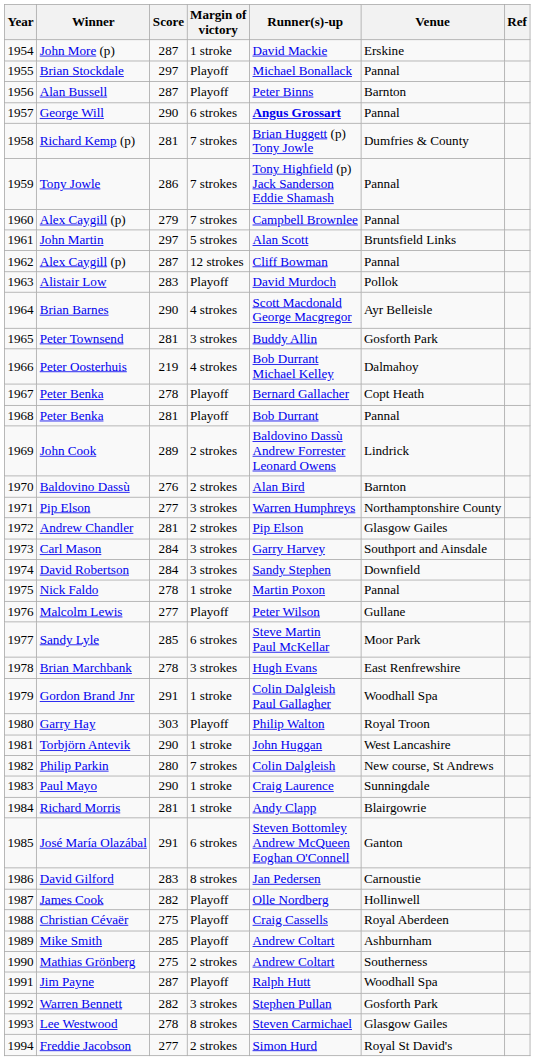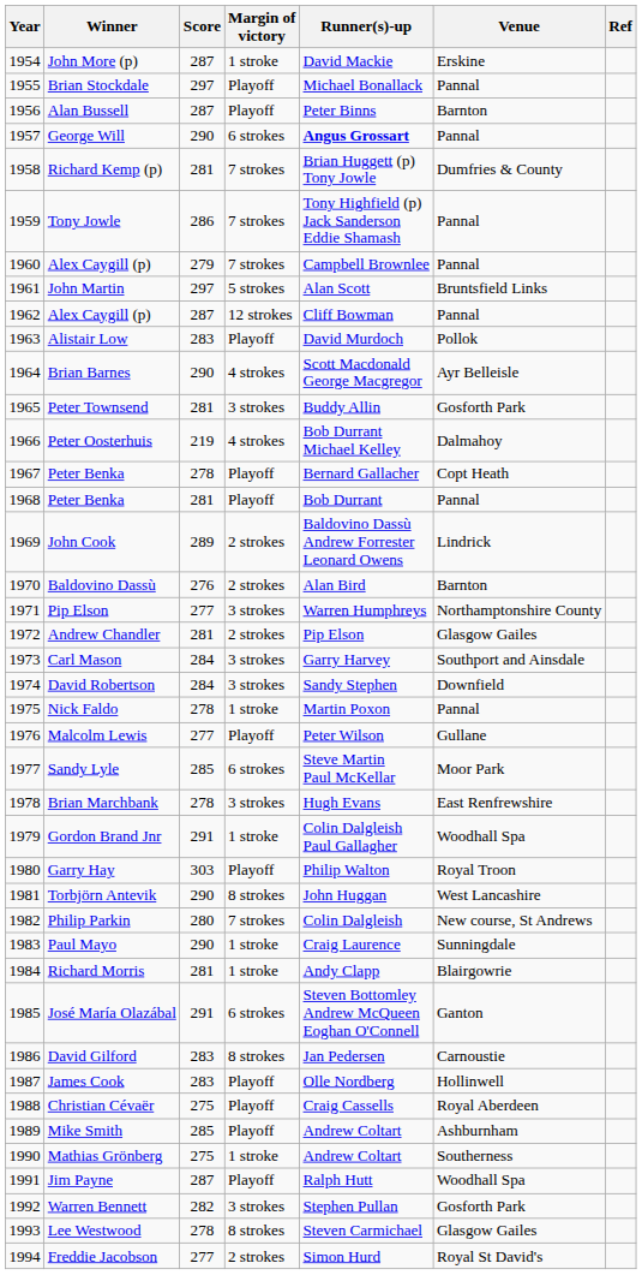 <table class="wikitable">
 <tr>
 <th>Year</th>
 <th>Winner</th>
 <th>Score</th>
 <th>Margin of<br>victory</th>
 <th>Runner(s)-up</th>
 <th>Venue</th>
 <th>Ref</th>
 </tr>
 <tr>
 <td>1954</td>
 <td> <a href='#'>John More</a> (p)</td>
 <td align=center>287</td>
 <td>1 stroke</td>
 <td> <a href='#'>David Mackie</a></td>
 <td>Erskine</td>
 <td></td>
 </tr>
 <tr>
 <td>1955</td>
 <td> <a href='#'>Brian Stockdale</a></td>
 <td align=center>297</td>
 <td>Playoff</td>
 <td> <a href='#'>Michael Bonallack</a></td>
 <td>Pannal</td>
 <td></td>
 </tr>
 <tr>
 <td>1956</td>
 <td> <a href='#'>Alan Bussell</a></td>
 <td align=center>287</td>
 <td>Playoff</td>
 <td> <a href='#'>Peter Binns</a></td>
 <td>Barnton</td>
 <td></td>
 </tr>
 <tr>
 <td>1957</td>
 <td> <a href='#'>George Will</a></td>
 <td align=center>290</td>
 <td>6 strokes</td>
 <td><strong> <a href='#'>Angus Grossart</a></strong></td>
 <td>Pannal</td>
 <td></td>
 </tr>
 <tr>
 <td>1958</td>
 <td> <a href='#'>Richard Kemp</a> (p)</td>
 <td align=center>281</td>
 <td>7 strokes</td>
 <td> <a href='#'>Brian Huggett</a> (p)<br> <a href='#'>Tony Jowle</a></td>
 <td>Dumfries & County</td>
 <td></td>
 </tr>
 <tr>
 <td>1959</td>
 <td> <a href='#'>Tony Jowle</a></td>
 <td align=center>286</td>
 <td>7 strokes</td>
 <td> <a href='#'>Tony Highfield</a> (p)<br> <a href='#'>Jack Sanderson</a><br> <a href='#'>Eddie Shamash</a></td>
 <td>Pannal</td>
 <td></td>
 </tr>
 <tr>
 <td>1960</td>
 <td> <a href='#'>Alex Caygill</a> (p)</td>
 <td align=center>279</td>
 <td>7 strokes</td>
 <td> <a href='#'>Campbell Brownlee</a></td>
 <td>Pannal</td>
 <td></td>
 </tr>
 <tr>
 <td>1961</td>
 <td> <a href='#'>John Martin</a></td>
 <td align=center>297</td>
 <td>5 strokes</td>
 <td> <a href='#'>Alan Scott</a></td>
 <td>Bruntsfield Links</td>
 <td></td>
 </tr>
 <tr>
 <td>1962</td>
 <td> <a href='#'>Alex Caygill</a> (p)</td>
 <td align=center>287</td>
 <td>12 strokes</td>
 <td> <a href='#'>Cliff Bowman</a></td>
 <td>Pannal</td>
 <td></td>
 </tr>
 <tr>
 <td>1963</td>
 <td> <a href='#'>Alistair Low</a></td>
 <td align=center>283</td>
 <td>Playoff</td>
 <td> <a href='#'>David Murdoch</a></td>
 <td>Pollok</td>
 <td></td>
 </tr>
 <tr>
 <td>1964</td>
 <td> <a href='#'>Brian Barnes</a></td>
 <td align=center>290</td>
 <td>4 strokes</td>
 <td> <a href='#'>Scott Macdonald</a><br> <a href='#'>George Macgregor</a></td>
 <td>Ayr Belleisle</td>
 <td></td>
 </tr>
 <tr>
 <td>1965</td>
 <td> <a href='#'>Peter Townsend</a></td>
 <td align=center>281</td>
 <td>3 strokes</td>
 <td> <a href='#'>Buddy Allin</a></td>
 <td>Gosforth Park</td>
 <td></td>
 </tr>
 <tr>
 <td>1966</td>
 <td> <a href='#'>Peter Oosterhuis</a></td>
 <td align=center>219</td>
 <td>4 strokes</td>
 <td> <a href='#'>Bob Durrant</a><br> <a href='#'>Michael Kelley</a></td>
 <td>Dalmahoy</td>
 <td></td>
 </tr>
 <tr>
 <td>1967</td>
 <td> <a href='#'>Peter Benka</a></td>
 <td align=center>278</td>
 <td>Playoff</td>
 <td> <a href='#'>Bernard Gallacher</a></td>
 <td>Copt Heath</td>
 <td></td>
 </tr>
 <tr>
 <td>1968</td>
 <td> <a href='#'>Peter Benka</a></td>
 <td align=center>281</td>
 <td>Playoff</td>
 <td> <a href='#'>Bob Durrant</a></td>
 <td>Pannal</td>
 <td></td>
 </tr>
 <tr>
 <td>1969</td>
 <td> <a href='#'>John Cook</a></td>
 <td align=center>289</td>
 <td>2 strokes</td>
 <td> <a href='#'>Baldovino Dassù</a><br> <a href='#'>Andrew Forrester</a><br> <a href='#'>Leonard Owens</a></td>
 <td>Lindrick</td>
 <td></td>
 </tr>
 <tr>
 <td>1970</td>
 <td> <a href='#'>Baldovino Dassù</a></td>
 <td align=center>276</td>
 <td>2 strokes</td>
 <td> <a href='#'>Alan Bird</a></td>
 <td>Barnton</td>
 <td></td>
 </tr>
 <tr>
 <td>1971</td>
 <td> <a href='#'>Pip Elson</a></td>
 <td align=center>277</td>
 <td>3 strokes</td>
 <td> <a href='#'>Warren Humphreys</a></td>
 <td>Northamptonshire County</td>
 <td></td>
 </tr>
 <tr>
 <td>1972</td>
 <td> <a href='#'>Andrew Chandler</a></td>
 <td align=center>281</td>
 <td>2 strokes</td>
 <td> <a href='#'>Pip Elson</a></td>
 <td>Glasgow Gailes</td>
 <td></td>
 </tr>
 <tr>
 <td>1973</td>
 <td> <a href='#'>Carl Mason</a></td>
 <td align=center>284</td>
 <td>3 strokes</td>
 <td> <a href='#'>Garry Harvey</a></td>
 <td>Southport and Ainsdale</td>
 <td></td>
 </tr>
 <tr>
 <td>1974</td>
 <td> <a href='#'>David Robertson</a></td>
 <td align=center>284</td>
 <td>3 strokes</td>
 <td> <a href='#'>Sandy Stephen</a></td>
 <td>Downfield</td>
 <td></td>
 </tr>
 <tr>
 <td>1975</td>
 <td> <a href='#'>Nick Faldo</a></td>
 <td align=center>278</td>
 <td>1 stroke</td>
 <td> <a href='#'>Martin Poxon</a></td>
 <td>Pannal</td>
 <td></td>
 </tr>
 <tr>
 <td>1976</td>
 <td> <a href='#'>Malcolm Lewis</a></td>
 <td align=center>277</td>
 <td>Playoff</td>
 <td> <a href='#'>Peter Wilson</a></td>
 <td>Gullane</td>
 <td></td>
 </tr>
 <tr>
 <td>1977</td>
 <td> <a href='#'>Sandy Lyle</a></td>
 <td align=center>285</td>
 <td>6 strokes</td>
 <td> <a href='#'>Steve Martin</a><br> <a href='#'>Paul McKellar</a></td>
 <td>Moor Park</td>
 <td></td>
 </tr>
 <tr>
 <td>1978</td>
 <td> <a href='#'>Brian Marchbank</a></td>
 <td align=center>278</td>
 <td>3 strokes</td>
 <td> <a href='#'>Hugh Evans</a></td>
 <td>East Renfrewshire</td>
 <td></td>
 </tr>
 <tr>
 <td>1979</td>
 <td> <a href='#'>Gordon Brand Jnr</a></td>
 <td align=center>291</td>
 <td>1 stroke</td>
 <td> <a href='#'>Colin Dalgleish</a><br> <a href='#'>Paul Gallagher</a></td>
 <td>Woodhall Spa</td>
 <td></td>
 </tr>
 <tr>
 <td>1980</td>
 <td> <a href='#'>Garry Hay</a></td>
 <td align=center>303</td>
 <td>Playoff</td>
 <td> <a href='#'>Philip Walton</a></td>
 <td>Royal Troon</td>
 <td></td>
 </tr>
 <tr>
 <td>1981</td>
 <td> <a href='#'>Torbjörn Antevik</a></td>
 <td align=center>290</td>
-<td>1 stroke</td>
+<td>8 strokes</td>
 <td> <a href='#'>John Huggan</a></td>
 <td>West Lancashire</td>
 <td></td>
 </tr>
 <tr>
 <td>1982</td>
 <td> <a href='#'>Philip Parkin</a></td>
 <td align=center>280</td>
 <td>7 strokes</td>
 <td> <a href='#'>Colin Dalgleish</a></td>
 <td>New course, St Andrews</td>
 <td></td>
 </tr>
 <tr>
 <td>1983</td>
 <td> <a href='#'>Paul Mayo</a></td>
 <td align=center>290</td>
 <td>1 stroke</td>
 <td> <a href='#'>Craig Laurence</a></td>
 <td>Sunningdale</td>
 <td></td>
 </tr>
 <tr>
 <td>1984</td>
 <td> <a href='#'>Richard Morris</a></td>
 <td align=center>281</td>
 <td>1 stroke</td>
 <td> <a href='#'>Andy Clapp</a></td>
 <td>Blairgowrie</td>
 <td></td>
 </tr>
 <tr>
 <td>1985</td>
 <td> <a href='#'>José María Olazábal</a></td>
 <td align=center>291</td>
 <td>6 strokes</td>
 <td> <a href='#'>Steven Bottomley</a><br> <a href='#'>Andrew McQueen</a><br> <a href='#'>Eoghan O'Connell</a></td>
 <td>Ganton</td>
 <td></td>
 </tr>
 <tr>
 <td>1986</td>
 <td> <a href='#'>David Gilford</a></td>
 <td align=center>283</td>
 <td>8 strokes</td>
 <td> <a href='#'>Jan Pedersen</a></td>
 <td>Carnoustie</td>
 <td></td>
 </tr>
 <tr>
 <td>1987</td>
 <td> <a href='#'>James Cook</a></td>
-<td align=center>282</td>
+<td align=center>283</td>
 <td>Playoff</td>
 <td> <a href='#'>Olle Nordberg</a></td>
 <td>Hollinwell</td>
 <td></td>
 </tr>
 <tr>
 <td>1988</td>
 <td> <a href='#'>Christian Cévaër</a></td>
 <td align=center>275</td>
 <td>Playoff</td>
 <td> <a href='#'>Craig Cassells</a></td>
 <td>Royal Aberdeen</td>
 <td></td>
 </tr>
 <tr>
 <td>1989</td>
 <td> <a href='#'>Mike Smith</a></td>
 <td align=center>285</td>
 <td>Playoff</td>
 <td> <a href='#'>Andrew Coltart</a></td>
 <td>Ashburnham</td>
 <td></td>
 </tr>
 <tr>
 <td>1990</td>
 <td> <a href='#'>Mathias Grönberg</a></td>
 <td align=center>275</td>
-<td>2 strokes</td>
+<td>1 stroke</td>
 <td> <a href='#'>Andrew Coltart</a></td>
 <td>Southerness</td>
 <td></td>
 </tr>
 <tr>
 <td>1991</td>
 <td> <a href='#'>Jim Payne</a></td>
 <td align=center>287</td>
 <td>Playoff</td>
 <td> <a href='#'>Ralph Hutt</a></td>
 <td>Woodhall Spa</td>
 <td></td>
 </tr>
 <tr>
 <td>1992</td>
 <td> <a href='#'>Warren Bennett</a></td>
 <td align=center>282</td>
 <td>3 strokes</td>
 <td> <a href='#'>Stephen Pullan</a></td>
 <td>Gosforth Park</td>
 <td></td>
 </tr>
 <tr>
 <td>1993</td>
 <td> <a href='#'>Lee Westwood</a></td>
 <td align=center>278</td>
 <td>8 strokes</td>
 <td> <a href='#'>Steven Carmichael</a></td>
 <td>Glasgow Gailes</td>
 <td></td>
 </tr>
 <tr>
 <td>1994</td>
 <td> <a href='#'>Freddie Jacobson</a></td>
 <td align=center>277</td>
 <td>2 strokes</td>
 <td> <a href='#'>Simon Hurd</a></td>
 <td>Royal St David's</td>
 <td></td>
 </tr>
 </table>
